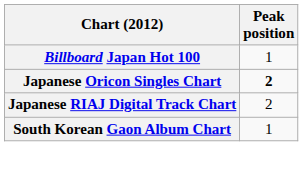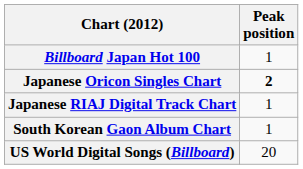 <table class="wikitable sortable plainrowheaders" style="text-align:center;">
 <tr>
 <th>Chart (2012)</th>
 <th>Peak<br>position</th>
 </tr>
 <tr>
 <th scope="row"><em><a href='#'>Billboard</a></em> <a href='#'>Japan Hot 100</a></th>
 <td>1</td>
 </tr>
 <tr>
 <th scope="row">Japanese <a href='#'>Oricon Singles Chart</a></th>
 <td><strong>2</strong></td>
 </tr>
 <tr>
 <th scope="row">Japanese <a href='#'>RIAJ Digital Track Chart</a></th>
-<td>2</td>
+<td>1</td>
 </tr>
 <tr>
 <th scope="row">South Korean <a href='#'>Gaon Album Chart</a></th>
 <td>1</td>
 </tr>
+<tr>
+<th scope="row">US World Digital Songs (<em><a href='#'>Billboard</a></em>)</th>
+<td>20</td>
+</tr>
 </table>
